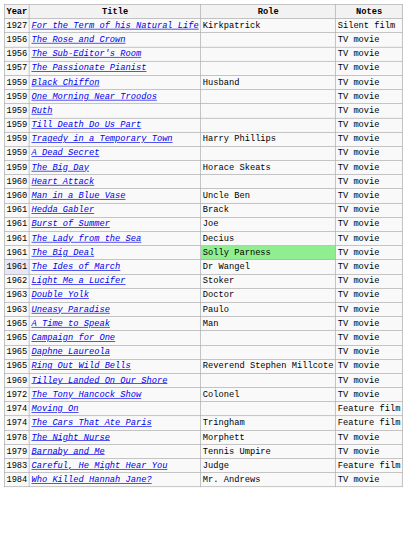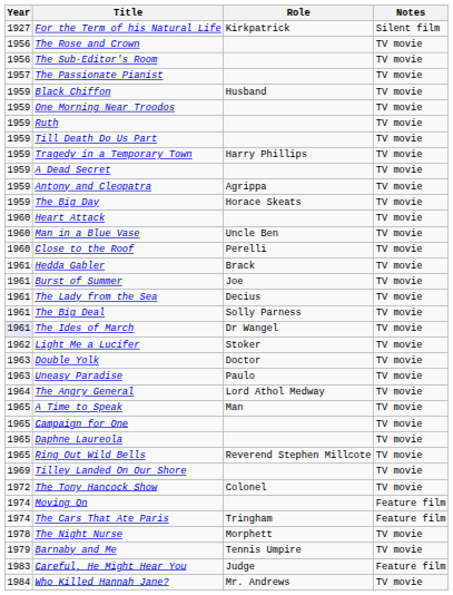 <table class="wikitable">
 <tr>
 <th>Year</th>
 <th>Title</th>
 <th>Role</th>
 <th>Notes</th>
 </tr>
 <tr>
 <td>1927</td>
 <td><em><a href='#'>For the Term  of his Natural Life</a></em></td>
 <td>Kirkpatrick</td>
 <td>Silent film</td>
 </tr>
 <tr>
 <td>1956</td>
 <td><em><a href='#'>The Rose and Crown</a></em></td>
 <td></td>
 <td>TV movie</td>
 </tr>
 <tr>
 <td>1956</td>
 <td><em><a href='#'>The Sub-Editor's Room</a></em></td>
 <td></td>
 <td>TV movie</td>
 </tr>
 <tr>
 <td>1957</td>
 <td><em><a href='#'>The Passionate Pianist</a></em></td>
 <td></td>
 <td>TV movie</td>
 </tr>
 <tr>
 <td>1959</td>
 <td><em><a href='#'>Black Chiffon</a></em></td>
 <td>Husband</td>
 <td>TV movie</td>
 </tr>
 <tr>
 <td>1959</td>
 <td><em><a href='#'>One Morning Near Troodos</a></em></td>
 <td></td>
 <td>TV movie</td>
 </tr>
 <tr>
 <td>1959</td>
 <td><em><a href='#'>Ruth</a></em></td>
 <td></td>
 <td>TV movie</td>
 </tr>
 <tr>
 <td>1959</td>
 <td><em><a href='#'>Till Death Do Us Part</a></em></td>
 <td></td>
 <td>TV movie</td>
 </tr>
 <tr>
 <td>1959</td>
 <td><em><a href='#'>Tragedy in a Temporary Town</a></em></td>
 <td>Harry Phillips</td>
 <td>TV movie</td>
 </tr>
 <tr>
 <td>1959</td>
 <td><em><a href='#'>A Dead Secret</a></em></td>
 <td></td>
 <td>TV movie</td>
 </tr>
 <tr>
 <td>1959</td>
+<td><em><a href='#'>Antony and Cleopatra</a></em></td>
+<td>Agrippa</td>
+<td>TV movie</td>
+</tr>
+<tr>
+<td>1959</td>
 <td><em><a href='#'>The Big Day</a></em></td>
 <td>Horace Skeats</td>
 <td>TV movie</td>
 </tr>
 <tr>
 <td>1960</td>
 <td><em><a href='#'>Heart Attack</a></em></td>
 <td></td>
 <td>TV movie</td>
 </tr>
 <tr>
 <td>1960</td>
 <td><em><a href='#'>Man in a Blue Vase</a></em></td>
 <td>Uncle Ben</td>
+<td>TV movie</td>
+</tr>
+<tr>
+<td>1960</td>
+<td><em><a href='#'>Close to the Roof</a></em></td>
+<td>Perelli</td>
 <td>TV movie</td>
 </tr>
 <tr>
 <td>1961</td>
 <td><em><a href='#'>Hedda Gabler</a></em></td>
 <td>Brack</td>
 <td>TV movie</td>
 </tr>
 <tr>
 <td>1961</td>
 <td><em><a href='#'>Burst of Summer</a></em></td>
 <td>Joe</td>
 <td>TV movie</td>
 </tr>
 <tr>
 <td>1961</td>
 <td><em><a href='#'>The Lady from the Sea</a></em></td>
 <td>Decius</td>
 <td>TV movie</td>
 </tr>
 <tr>
 <td>1961</td>
 <td><em><a href='#'>The Big Deal</a></em></td>
-<td style="background: lightgreen;">Solly Parness</td>
+<td>Solly Parness</td>
 <td>TV movie</td>
 </tr>
 <tr>
 <td style="background: lavender;">1961</td>
 <td><em><a href='#'>The Ides of March</a></em></td>
 <td>Dr Wangel</td>
 <td>TV movie</td>
 </tr>
 <tr>
 <td>1962</td>
 <td><em><a href='#'>Light Me a Lucifer</a></em></td>
 <td>Stoker</td>
 <td>TV movie</td>
 </tr>
 <tr>
 <td>1963</td>
 <td><em><a href='#'>Double Yolk</a></em></td>
 <td>Doctor</td>
 <td>TV movie</td>
 </tr>
 <tr>
 <td>1963</td>
 <td><em><a href='#'>Uneasy Paradise</a></em></td>
 <td>Paulo</td>
+<td>TV movie</td>
+</tr>
+<tr>
+<td>1964</td>
+<td><em><a href='#'>The Angry General</a></em></td>
+<td>Lord Athol Medway</td>
 <td>TV movie</td>
 </tr>
 <tr>
 <td>1965</td>
 <td><em><a href='#'>A Time to Speak</a></em></td>
 <td>Man</td>
 <td>TV movie</td>
 </tr>
 <tr>
 <td>1965</td>
 <td><em><a href='#'>Campaign for One</a></em></td>
 <td></td>
 <td>TV movie</td>
 </tr>
 <tr>
 <td>1965</td>
 <td><em><a href='#'>Daphne Laureola</a></em></td>
 <td></td>
 <td>TV movie</td>
 </tr>
 <tr>
 <td>1965</td>
 <td><em><a href='#'>Ring Out Wild Bells</a></em></td>
 <td>Reverend Stephen Millcote</td>
 <td>TV movie</td>
 </tr>
 <tr>
 <td>1969</td>
 <td><em><a href='#'>Tilley Landed On Our Shore</a></em></td>
 <td></td>
 <td>TV movie</td>
 </tr>
 <tr>
 <td>1972</td>
 <td><em><a href='#'>The Tony Hancock Show</a></em></td>
 <td>Colonel</td>
 <td>TV movie</td>
 </tr>
 <tr>
 <td>1974</td>
 <td><em><a href='#'>Moving On</a></em></td>
 <td></td>
 <td>Feature film</td>
 </tr>
 <tr>
 <td>1974</td>
 <td><em><a href='#'>The Cars That Ate Paris</a></em></td>
 <td>Tringham</td>
 <td>Feature film</td>
 </tr>
 <tr>
 <td>1978</td>
 <td><em><a href='#'>The Night Nurse</a></em></td>
 <td>Morphett</td>
 <td>TV movie</td>
 </tr>
 <tr>
 <td>1979</td>
 <td><em><a href='#'>Barnaby and Me</a></em></td>
 <td>Tennis Umpire</td>
 <td>TV movie</td>
 </tr>
 <tr>
 <td>1983</td>
 <td><em><a href='#'>Careful, He Might Hear You</a></em></td>
 <td>Judge</td>
 <td>Feature film</td>
 </tr>
 <tr>
 <td>1984</td>
 <td><em><a href='#'>Who Killed Hannah Jane?</a></em></td>
 <td>Mr. Andrews</td>
 <td>TV movie</td>
 </tr>
 </table>
